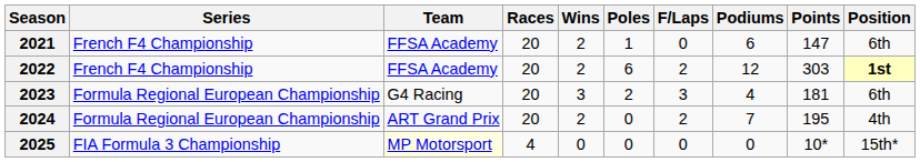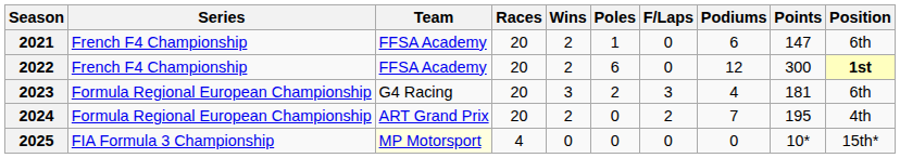 <table class="wikitable" style="font-size: 90%; text-align:center;">
 <tr>
 <th>Season</th>
 <th>Series</th>
 <th>Team</th>
 <th>Races</th>
 <th>Wins</th>
 <th>Poles</th>
 <th>F/Laps</th>
 <th>Podiums</th>
 <th>Points</th>
 <th>Position</th>
 </tr>
 <tr>
 <th>2021</th>
 <td style="text-align:left;"><a href='#'>French F4 Championship</a></td>
 <td style="text-align:left;"><a href='#'>FFSA Academy</a></td>
 <td>20</td>
 <td>2</td>
 <td>1</td>
 <td>0</td>
 <td>6</td>
 <td>147</td>
 <td>6th</td>
 </tr>
 <tr>
 <th>2022</th>
 <td style="text-align:left;"><a href='#'>French F4 Championship</a></td>
 <td style="text-align:left;"><a href='#'>FFSA Academy</a></td>
 <td>20</td>
 <td>2</td>
 <td>6</td>
-<td>2</td>
+<td>0</td>
 <td>12</td>
-<td>303</td>
+<td>300</td>
 <td style="background:#FFFFBF;"><strong>1st</strong></td>
 </tr>
 <tr>
 <th>2023</th>
 <td style="text-align:left;"><a href='#'>Formula Regional European Championship</a></td>
 <td style="text-align:left;">G4 Racing</td>
 <td>20</td>
 <td>3</td>
 <td>2</td>
 <td>3</td>
 <td>4</td>
 <td>181</td>
 <td>6th</td>
 </tr>
 <tr>
 <th>2024</th>
 <td style="text-align:left;"><a href='#'>Formula Regional European Championship</a></td>
 <td style="text-align:left;"><a href='#'>ART Grand Prix</a></td>
 <td>20</td>
 <td>2</td>
 <td>0</td>
 <td>2</td>
 <td>7</td>
 <td>195</td>
 <td>4th</td>
 </tr>
 <tr>
 <th>2025</th>
 <td style="text-align:left;"><a href='#'>FIA Formula 3 Championship</a></td>
 <td style="background: lightyellow; text-align:left;"><a href='#'>MP Motorsport</a></td>
 <td>4</td>
 <td>0</td>
 <td>0</td>
 <td>0</td>
 <td>0</td>
 <td>10*</td>
 <td>15th*</td>
 </tr>
 </table>
